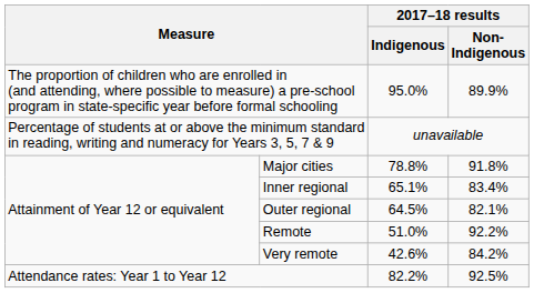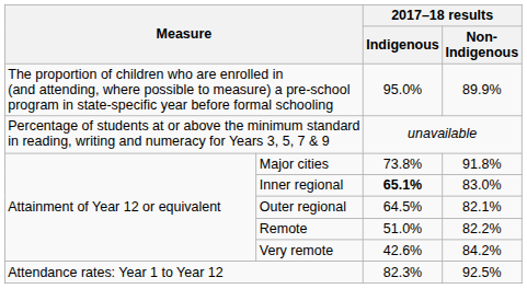 <table class="wikitable sortable">
 <tr>
 <th rowspan="2" colspan="2">Measure</th>
 <th colspan=2>2017–18 results</th>
 </tr>
 <tr>
 <th>Indigenous</th>
 <th>Non-<br>Indigenous</th>
 </tr>
 <tr>
 <td colspan=2>The proportion of children who are enrolled in<br>(and attending, where possible to measure) a pre-school<br>program in state-specific year before formal schooling</td>
 <td align=center>95.0%</td>
 <td align=center>89.9%</td>
 </tr>
 <tr>
 <td colspan=2>Percentage of students at or above the minimum standard<br>in reading, writing and numeracy for Years 3, 5, 7 & 9</td>
 <td align=center colspan=2><em>unavailable</em></td>
 </tr>
 <tr>
 <td rowspan=5>Attainment of Year 12 or equivalent</td>
 <td>Major cities</td>
-<td align=center>78.8%</td>
+<td align=center>73.8%</td>
 <td align=center>91.8%</td>
 </tr>
 <tr>
 <td>Inner regional</td>
-<td align=center>65.1%</td>
-<td align=center>83.4%</td>
+<td align=center><strong>65.1%</strong></td>
+<td align=center>83.0%</td>
 </tr>
 <tr>
 <td>Outer regional</td>
 <td align=center>64.5%</td>
 <td align=center>82.1%</td>
 </tr>
 <tr>
 <td>Remote</td>
 <td align=center>51.0%</td>
-<td align=center>92.2%</td>
+<td align=center>82.2%</td>
 </tr>
 <tr>
 <td>Very remote</td>
 <td align=center>42.6%</td>
 <td align=center>84.2%</td>
 </tr>
 <tr>
 <td colspan=2>Attendance rates: Year 1 to Year 12</td>
-<td align=center>82.2%</td>
+<td align=center>82.3%</td>
 <td align=center>92.5%</td>
 </tr>
 </table>
